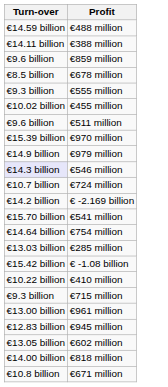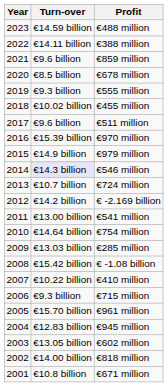 <table class="wikitable">
 <tr>
+<th>Year</th>
 <th>Turn-over</th>
 <th>Profit</th>
 </tr>
 <tr>
+<td>2023</td>
 <td> €14.59 billion</td>
 <td> €488 million</td>
 </tr>
 <tr |->
+<td>2022</td>
 <td> €14.11 billion</td>
 <td> €388 million</td>
 </tr>
 <tr |->
+<td>2021</td>
 <td> €9.6 billion</td>
 <td> €859 million</td>
 </tr>
 <tr |->
+<td>2020</td>
 <td> €8.5 billion</td>
 <td> €678 million</td>
 </tr>
 <tr |->
+<td>2019</td>
 <td> €9.3 billion</td>
 <td> €555 million</td>
 </tr>
 <tr |->
+<td>2018</td>
 <td> €10.02 billion</td>
 <td> €455 million</td>
 </tr>
 <tr |->
+<td>2017</td>
 <td> €9.6 billion</td>
 <td> €511 million</td>
 </tr>
 <tr |->
+<td>2016</td>
 <td> €15.39 billion</td>
 <td> €970 million</td>
 </tr>
 <tr |->
+<td>2015</td>
 <td> €14.9 billion</td>
 <td> €979 million</td>
 </tr>
 <tr |->
+<td>2014</td>
 <td style="background: lavender;"> €14.3 billion</td>
 <td> €546 million</td>
 </tr>
 <tr>
+<td>2013</td>
 <td> €10.7 billion</td>
 <td> €724 million</td>
 </tr>
 <tr>
+<td>2012</td>
 <td> €14.2 billion</td>
 <td> € -2.169 billion</td>
 </tr>
 <tr>
-<td> €15.70 billion</td>
+<td>2011</td>
+<td> €13.00 billion</td>
 <td> €541 million</td>
 </tr>
 <tr>
+<td>2010</td>
 <td> €14.64 billion</td>
 <td> €754 million</td>
 </tr>
 <tr>
+<td>2009</td>
 <td> €13.03 billion</td>
 <td> €285 million</td>
 </tr>
 <tr>
+<td>2008</td>
 <td> €15.42 billion</td>
 <td> € -1.08 billion</td>
 </tr>
 <tr>
+<td>2007</td>
 <td> €10.22 billion</td>
 <td> €410 million</td>
 </tr>
 <tr>
+<td>2006</td>
 <td> €9.3 billion</td>
 <td> €715 million</td>
 </tr>
 <tr>
-<td> €13.00 billion</td>
+<td>2005</td>
+<td> €15.70 billion</td>
 <td> €961 million</td>
 </tr>
 <tr>
+<td>2004</td>
 <td> €12.83 billion</td>
 <td> €945 million</td>
 </tr>
 <tr>
+<td>2003</td>
 <td> €13.05 billion</td>
 <td> €602 million</td>
 </tr>
 <tr>
+<td>2002</td>
 <td> €14.00 billion</td>
 <td> €818 million</td>
 </tr>
 <tr>
+<td>2001</td>
 <td> €10.8 billion</td>
 <td> €671 million</td>
 </tr>
 </table>
